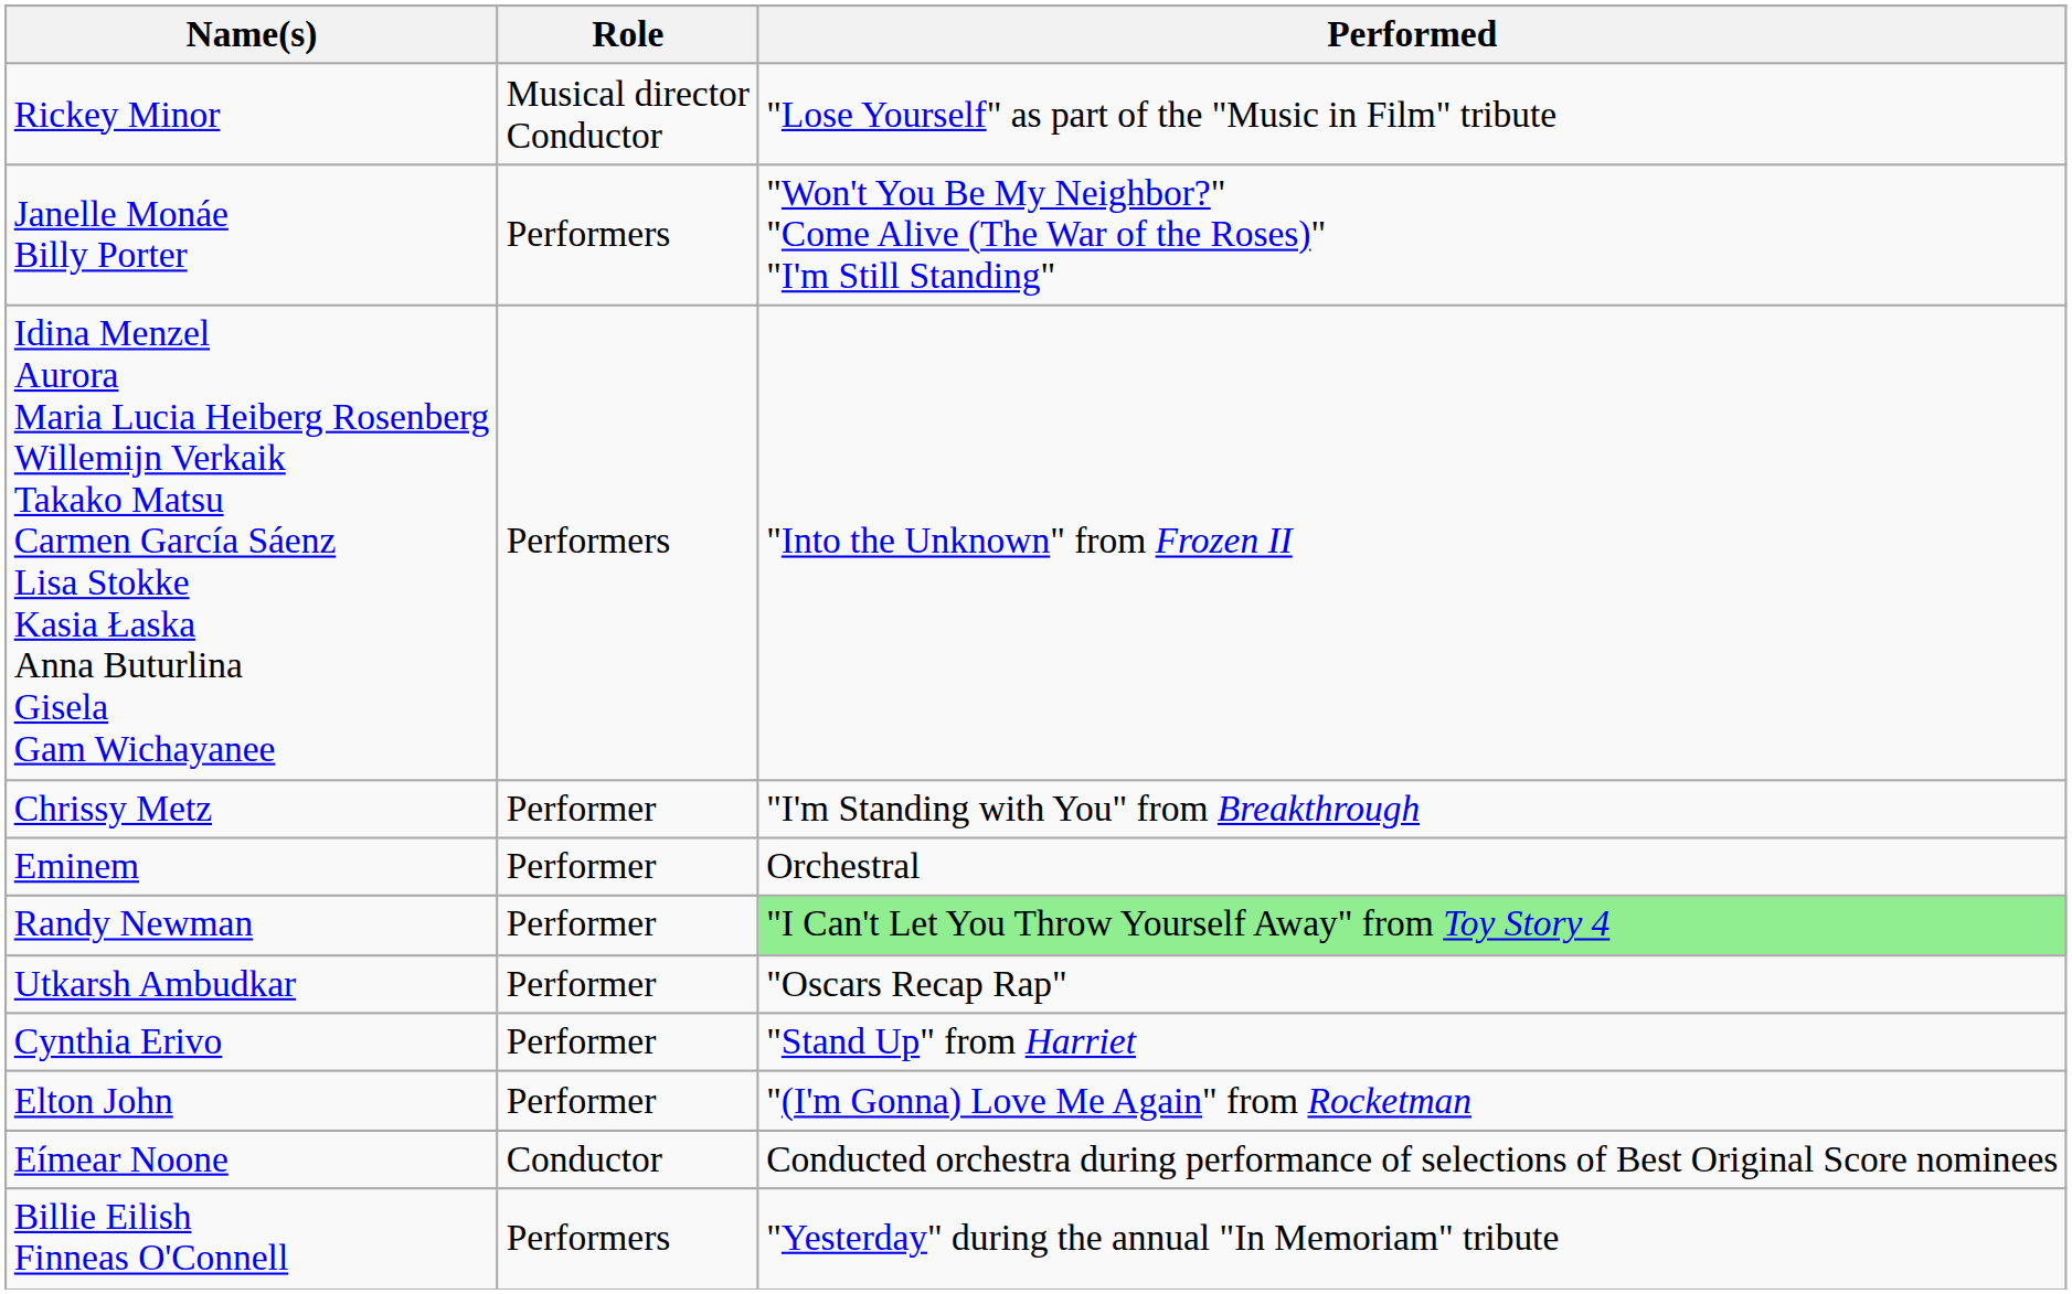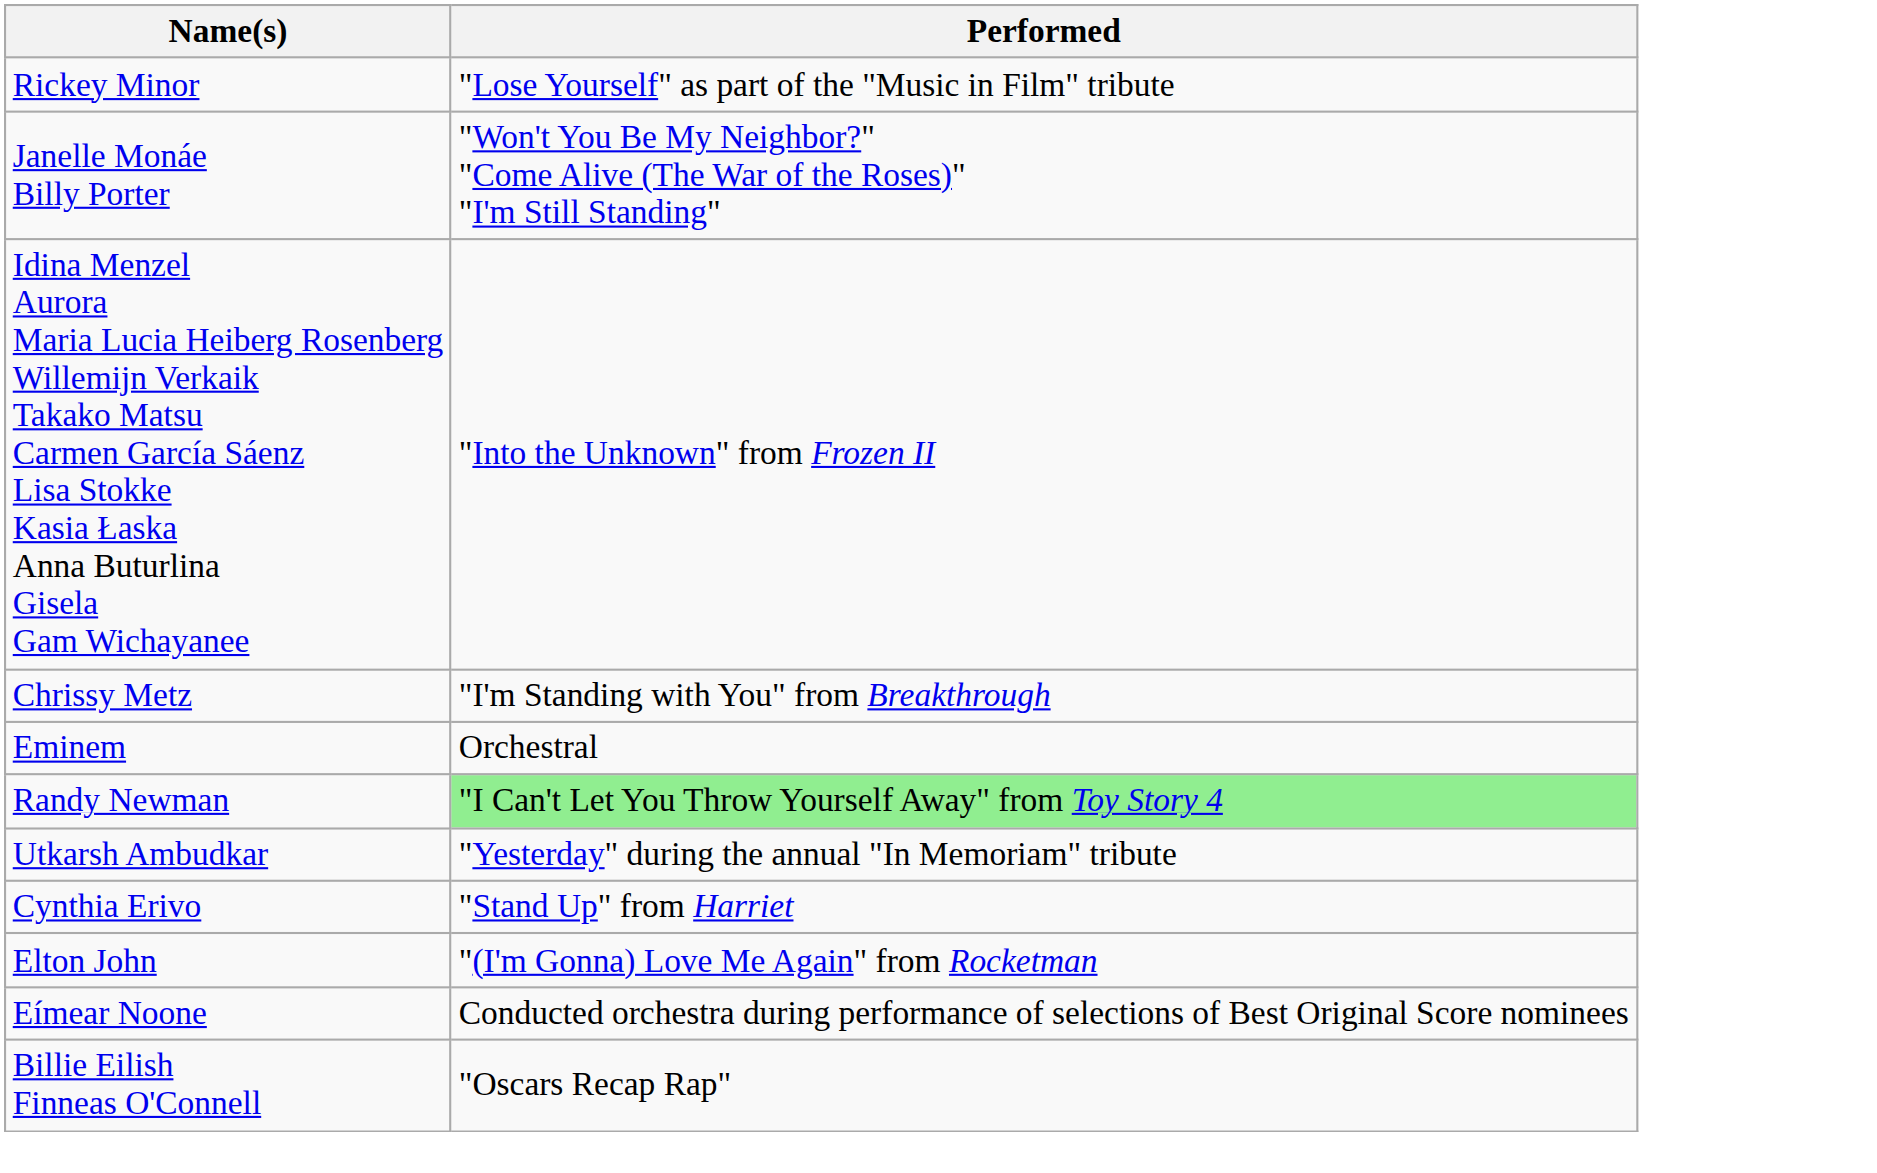 <table class="wikitable sortable">
 <tr>
 <th>Name(s)</th>
-<th>Role</th>
 <th>Performed</th>
 </tr>
 <tr>
 <td><a href='#'>Rickey Minor</a></td>
-<td>Musical director<br>Conductor</td>
 <td>"<a href='#'>Lose Yourself</a>" as part of the "Music in Film" tribute</td>
 </tr>
 <tr>
 <td data-sort-value="Monáe, Janelle"><a href='#'>Janelle Monáe</a><br><a href='#'>Billy Porter</a></td>
-<td>Performers</td>
 <td>"<a href='#'>Won't You Be My Neighbor?</a>"<br>"<a href='#'>Come Alive (The War of the Roses)</a>"<br>"<a href='#'>I'm Still Standing</a>"</td>
 </tr>
 <tr>
 <td data-sort-value="Menzel, Idina"><a href='#'>Idina Menzel</a><br><a href='#'>Aurora</a><br><a href='#'>Maria Lucia Heiberg Rosenberg</a><br><a href='#'>Willemijn Verkaik</a><br><a href='#'>Takako Matsu</a><br><a href='#'>Carmen García Sáenz</a><br><a href='#'>Lisa Stokke</a><br><a href='#'>Kasia Łaska</a><br>Anna Buturlina<br><a href='#'>Gisela</a><br><a href='#'>Gam Wichayanee</a></td>
-<td>Performers</td>
 <td>"<a href='#'>Into the Unknown</a>" from <em><a href='#'>Frozen II</a></em></td>
 </tr>
 <tr>
 <td data-sort-value="Metz, Chrissy"><a href='#'>Chrissy Metz</a></td>
-<td>Performer</td>
 <td>"I'm Standing with You" from <em><a href='#'>Breakthrough</a></em></td>
 </tr>
 <tr>
 <td><a href='#'>Eminem</a></td>
-<td>Performer</td>
 <td>Orchestral</td>
 </tr>
 <tr>
 <td data-sort-value="Newman, Randy"><a href='#'>Randy Newman</a></td>
-<td>Performer</td>
 <td style="background: lightgreen;">"I Can't Let You Throw Yourself Away" from <em><a href='#'>Toy Story 4</a></em></td>
 </tr>
 <tr>
 <td data-sort-value="Ambudkar, Utkarsh"><a href='#'>Utkarsh Ambudkar</a></td>
-<td>Performer</td>
-<td>"Oscars Recap Rap"</td>
+<td>"<a href='#'>Yesterday</a>" during the annual "In Memoriam" tribute</td>
 </tr>
 <tr>
 <td data-sort-value="Erivo, Cynthia"><a href='#'>Cynthia Erivo</a></td>
-<td>Performer</td>
 <td>"<a href='#'>Stand Up</a>" from <em><a href='#'>Harriet</a></em></td>
 </tr>
 <tr>
 <td data-sort-value="John, Elton"><a href='#'>Elton John</a></td>
-<td>Performer</td>
 <td>"<a href='#'>(I'm Gonna) Love Me Again</a>" from <em><a href='#'>Rocketman</a></em></td>
 </tr>
 <tr>
 <td data-sort-value="Noone, Eímear"><a href='#'>Eímear Noone</a></td>
-<td>Conductor</td>
 <td>Conducted orchestra during performance of selections of Best Original Score nominees</td>
 </tr>
 <tr>
 <td data-sort-value="Eilish, Billie"><a href='#'>Billie Eilish</a><br><a href='#'>Finneas O'Connell</a></td>
-<td>Performers</td>
-<td>"<a href='#'>Yesterday</a>" during the annual "In Memoriam" tribute</td>
+<td>"Oscars Recap Rap"</td>
 </tr>
 </table>
